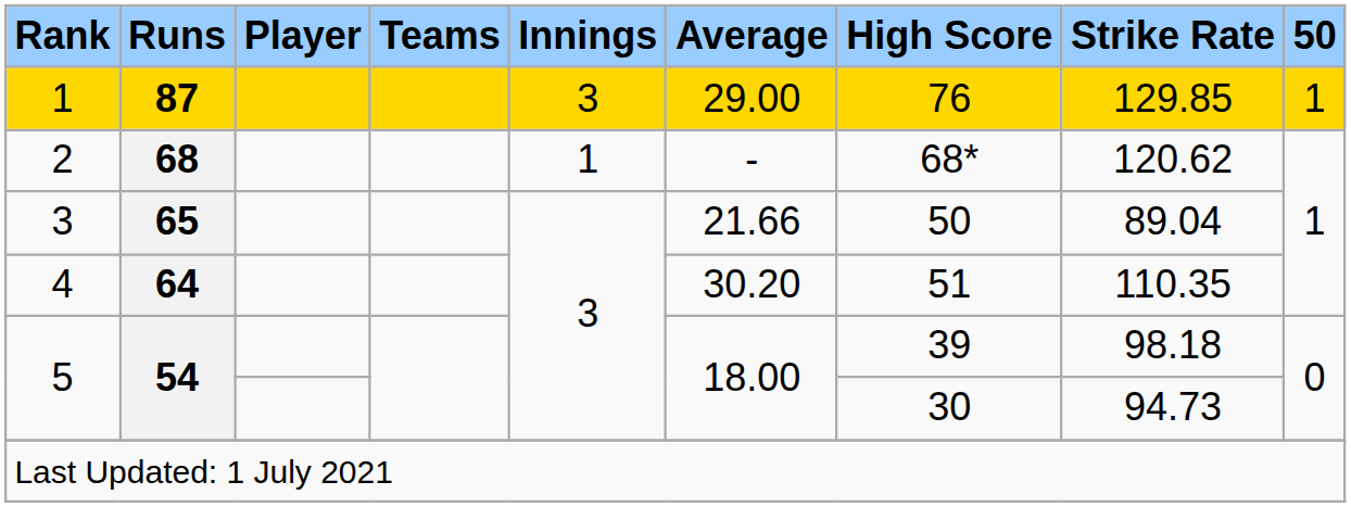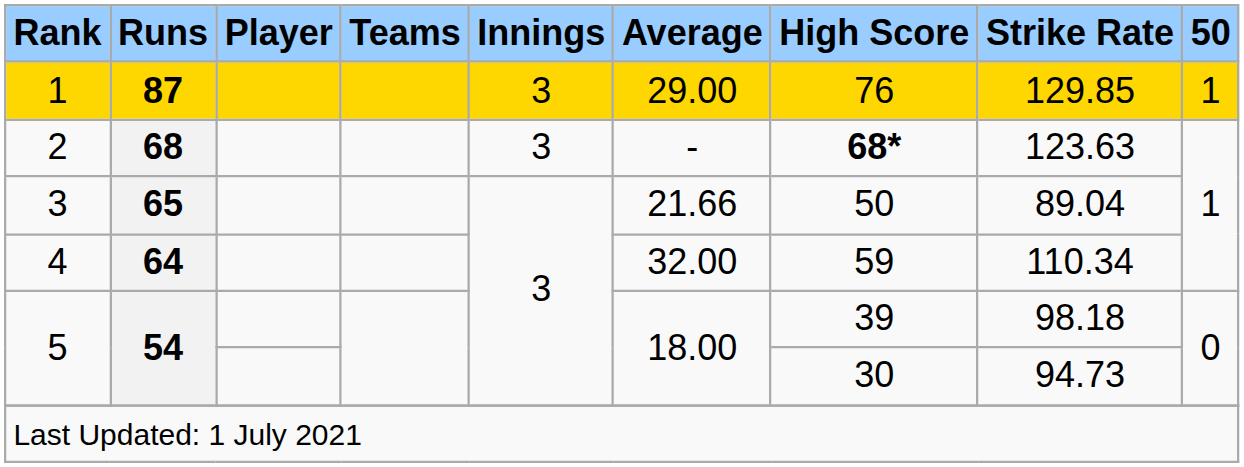 <table class="wikitable plainrowheaders sortable">
 <tr>
 <th scope=col style="background:#9cf;">Rank</th>
 <th scope=col style="background:#9cf;">Runs</th>
 <th scope=col style="background:#9cf;">Player</th>
 <th scope=col style="background:#9cf;">Teams</th>
 <th scope=col style="background:#9cf;">Innings</th>
 <th scope=col style="background:#9cf;">Average</th>
 <th scope=col style="background:#9cf;">High Score</th>
 <th scope=col style="background:#9cf;">Strike Rate</th>
 <th scope=col style="background:#9cf;">50</th>
 </tr>
 <tr>
 <td style="text-align:center; background:gold;">1</td>
 <th scope="row"  style="text-align:center; background:gold;"><strong>87</strong></th>
 <td style="background:gold;"></td>
 <td style="text-align:center; background:gold;"></td>
 <td style="text-align:center; background:gold;">3</td>
 <td style="text-align:center; background:gold;">29.00</td>
 <td style="text-align:center; background:gold;">76</td>
 <td style="text-align:center; background:gold;">129.85</td>
 <td style="text-align:center; background:gold;">1</td>
 </tr>
 <tr>
 <td align=center>2</td>
 <th scope=row style=text-align:center;><strong>68</strong></th>
 <td></td>
 <td align=center></td>
-<td align=center>1</td>
+<td align=center>3</td>
 <td align=center>-</td>
-<td align=center>68*</td>
-<td align=center>120.62</td>
+<td align=center><strong>68*</strong></td>
+<td align=center>123.63</td>
 <td align=center rowspan=3>1</td>
 </tr>
 <tr>
 <td align=center>3</td>
 <th scope=row style=text-align:center;><strong>65</strong></th>
 <td></td>
 <td align=center></td>
 <td align=center rowspan=4>3</td>
 <td align=center>21.66</td>
 <td align=center>50</td>
 <td align=center>89.04</td>
 </tr>
 <tr>
 <td align=center>4</td>
 <th scope=row style=text-align:center;><strong>64</strong></th>
 <td></td>
 <td align=center></td>
-<td align=center>30.20</td>
-<td align=center>51</td>
-<td align=center>110.35</td>
+<td align=center>32.00</td>
+<td align=center>59</td>
+<td align=center>110.34</td>
 </tr>
 <tr>
 <td align=center rowspan=2>5</td>
 <th scope=row style=text-align:center; rowspan=2><strong>54</strong></th>
 <td></td>
 <td align=center rowspan=2></td>
 <td align=center rowspan=2>18.00</td>
 <td align=center>39</td>
 <td align=center>98.18</td>
 <td align=center rowspan=2>0</td>
 </tr>
 <tr>
 <td></td>
 <td align=center>30</td>
 <td align=center>94.73</td>
 </tr>
 <tr>
 </tr>
 <tr class=sortbottom>
 <td colspan=9><small>Last Updated: 1 July 2021</small></td>
 </tr>
 </table>
